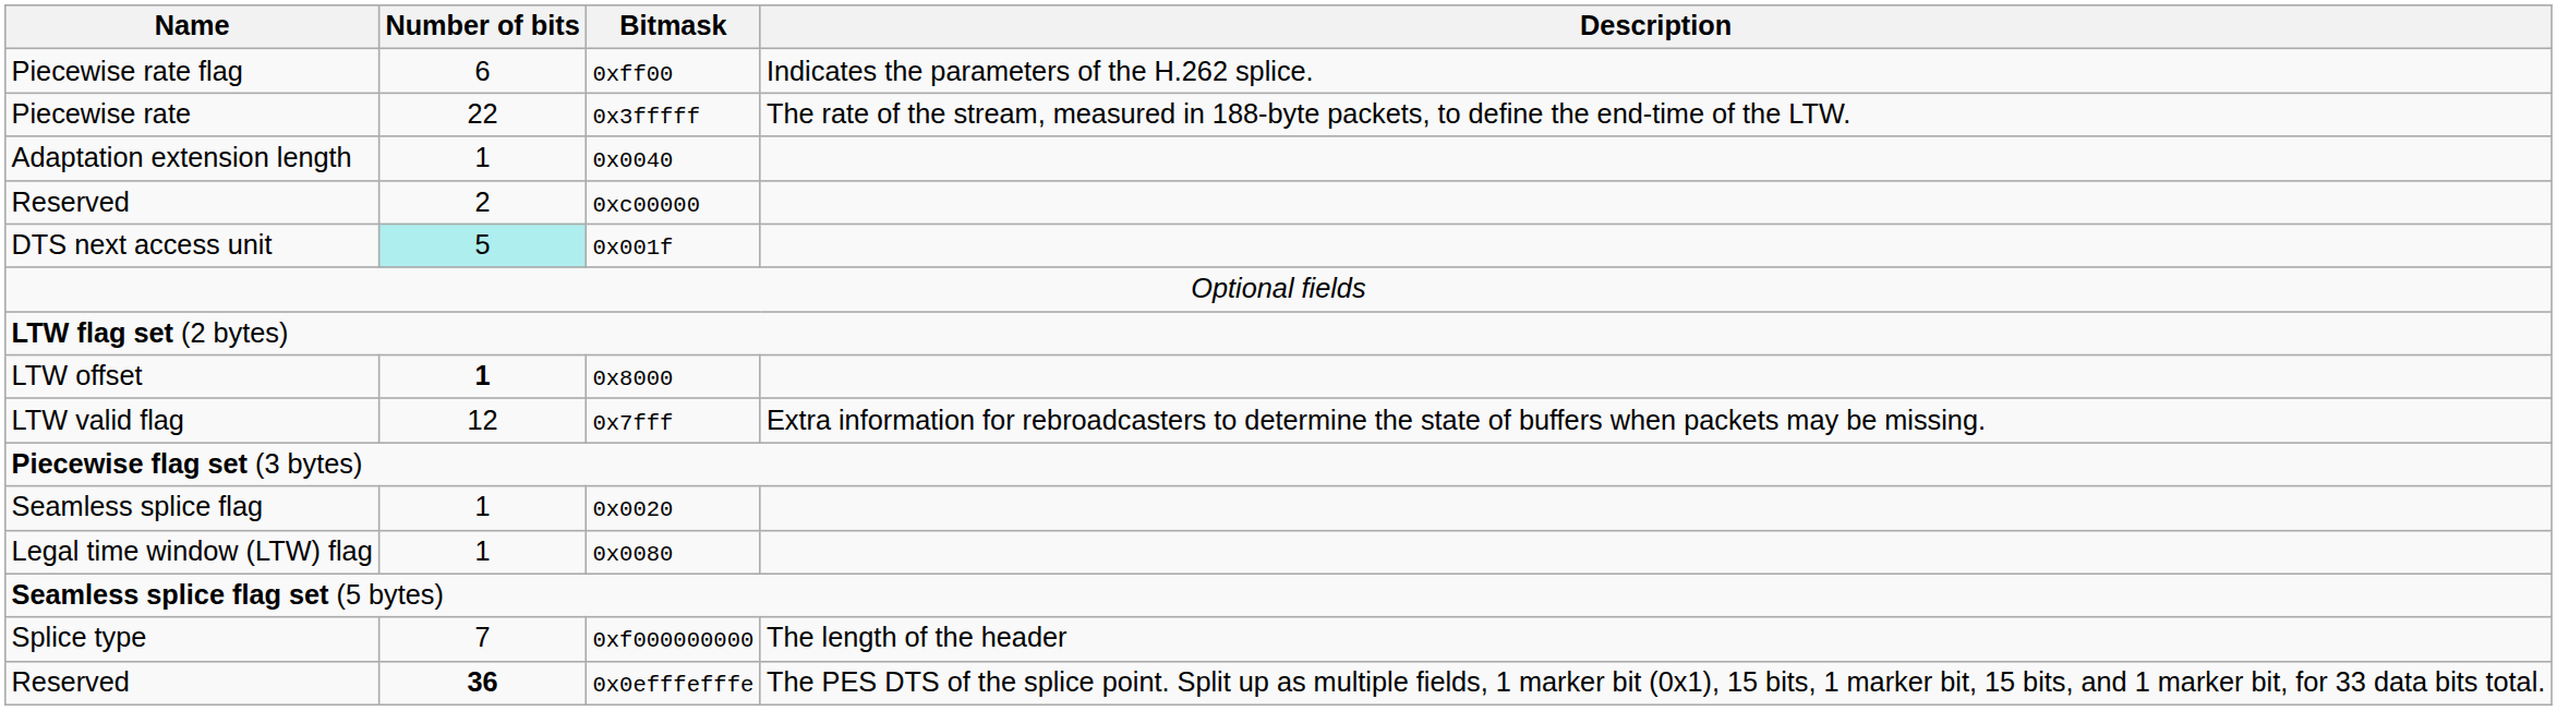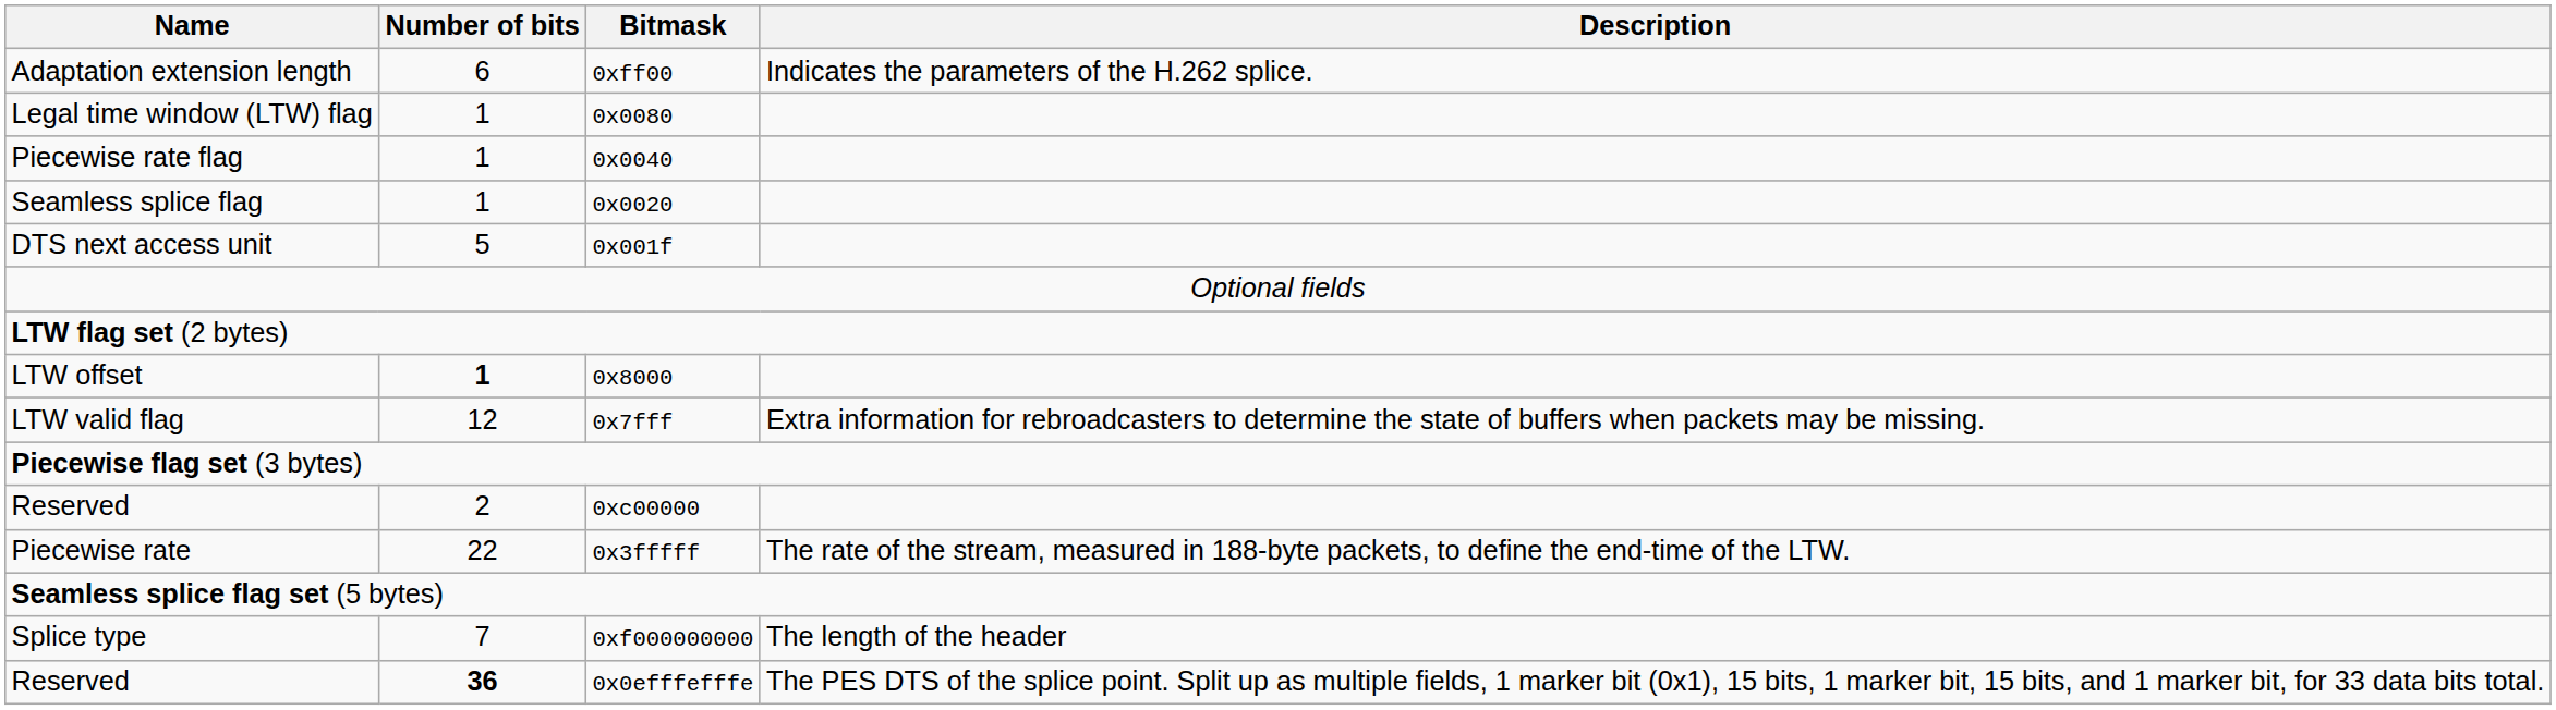 <table class="wikitable">
 <tr>
 <th>Name</th>
 <th>Number of bits</th>
 <th>Bitmask</th>
 <th>Description</th>
 </tr>
 <tr>
-<td>Piecewise rate flag</td>
+<td>Adaptation extension length</td>
 <td style="text-align:center;">6</td>
 <td><code>0xff00</code></td>
 <td>Indicates the parameters of the H.262 splice.</td>
 </tr>
 <tr>
-<td>Piecewise rate</td>
-<td style="text-align:center;">22</td>
-<td><code>0x3fffff</code></td>
-<td>The rate of the stream, measured in 188-byte packets, to define the end-time of the LTW.</td>
+<td>Legal time window (LTW) flag</td>
+<td style="text-align:center;">1</td>
+<td><code>0x0080</code></td>
+<td></td>
 </tr>
 <tr>
-<td>Adaptation extension length</td>
+<td>Piecewise rate flag</td>
 <td style="text-align:center;">1</td>
 <td><code>0x0040</code></td>
 <td></td>
 </tr>
 <tr>
-<td>Reserved</td>
-<td style="text-align:center;">2</td>
-<td><code>0xc00000</code></td>
+<td>Seamless splice flag</td>
+<td style="text-align:center;">1</td>
+<td><code>0x0020</code></td>
 <td></td>
 </tr>
 <tr>
 <td>DTS next access unit</td>
-<td style="background: paleturquoise; text-align:center;">5</td>
+<td style="text-align:center;">5</td>
 <td><code>0x001f</code></td>
 <td></td>
 </tr>
 <tr>
 <td colspan=4 style="text-align: center"><em>Optional fields</em></td>
 </tr>
 <tr>
 <td colspan=4><strong>LTW flag set</strong> (2 bytes)</td>
 </tr>
 <tr>
 <td>LTW offset</td>
 <td style="text-align:center;"><strong>1</strong></td>
 <td><code>0x8000</code></td>
 <td></td>
 </tr>
 <tr>
 <td>LTW valid flag</td>
 <td style="text-align:center;">12</td>
 <td><code>0x7fff</code></td>
 <td>Extra information for rebroadcasters to determine the state of buffers when packets may be missing.</td>
 </tr>
 <tr>
 <td colspan=4><strong>Piecewise flag set</strong> (3 bytes)</td>
 </tr>
 <tr>
-<td>Seamless splice flag</td>
-<td style="text-align:center;">1</td>
-<td><code>0x0020</code></td>
+<td>Reserved</td>
+<td style="text-align:center;">2</td>
+<td><code>0xc00000</code></td>
 <td></td>
 </tr>
 <tr>
-<td>Legal time window (LTW) flag</td>
-<td style="text-align:center;">1</td>
-<td><code>0x0080</code></td>
-<td></td>
+<td>Piecewise rate</td>
+<td style="text-align:center;">22</td>
+<td><code>0x3fffff</code></td>
+<td>The rate of the stream, measured in 188-byte packets, to define the end-time of the LTW.</td>
 </tr>
 <tr>
 <td colspan=4><strong>Seamless splice flag set</strong> (5 bytes)</td>
 </tr>
 <tr>
 <td>Splice type</td>
 <td style="text-align:center;">7</td>
 <td><code>0xf000000000</code></td>
 <td>The length of the header</td>
 </tr>
 <tr>
 <td>Reserved</td>
 <td style="text-align:center;"><strong>36</strong></td>
 <td><code>0x0efffefffe</code></td>
 <td>The PES DTS of the splice point. Split up as multiple fields, 1 marker bit (0x1), 15 bits, 1 marker bit, 15 bits, and 1 marker bit, for 33 data bits total.</td>
 </tr>
 </table>
